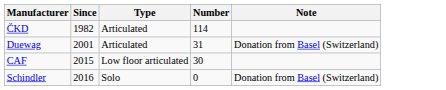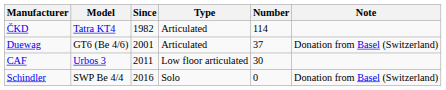 <table class="wikitable sortable">
 <tr>
 <th>Manufacturer</th>
+<th>Model</th>
 <th>Since</th>
 <th>Type</th>
 <th>Number</th>
 <th>Note</th>
 </tr>
 <tr>
 <td><a href='#'>ČKD</a></td>
+<td><a href='#'>Tatra KT4</a></td>
 <td>1982</td>
 <td>Articulated</td>
 <td>114</td>
 <td></td>
 </tr>
 <tr>
 <td><a href='#'>Duewag</a></td>
+<td>GT6 (Be 4/6)</td>
 <td>2001</td>
 <td>Articulated</td>
-<td>31</td>
+<td>37</td>
 <td>Donation from <a href='#'>Basel</a> (Switzerland)</td>
 </tr>
 <tr>
 <td><a href='#'>CAF</a></td>
-<td>2015</td>
+<td><a href='#'>Urbos 3</a></td>
+<td>2011</td>
 <td>Low floor articulated</td>
 <td>30</td>
 <td></td>
 </tr>
 <tr>
 <td><a href='#'>Schindler</a></td>
+<td>SWP Be 4/4</td>
 <td>2016</td>
 <td>Solo</td>
 <td>0</td>
 <td>Donation from <a href='#'>Basel</a> (Switzerland)</td>
 </tr>
 </table>
